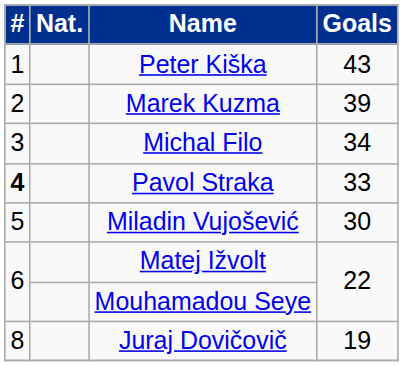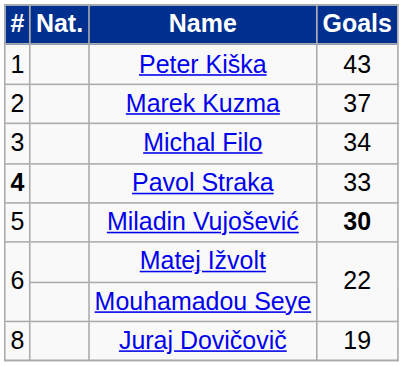 <table class="wikitable" style="text-align:center;">
 <tr>
 <th style="color:white; background:#00308F;">#</th>
 <th style="color:white; background:#00308F;">Nat.</th>
 <th style="color:white; background:#00308F;">Name</th>
 <th style="color:white; background:#00308F;">Goals</th>
 </tr>
 <tr>
 <td>1</td>
 <td></td>
 <td><a href='#'>Peter Kiška</a></td>
 <td>43</td>
 </tr>
 <tr>
 <td>2</td>
 <td></td>
 <td><a href='#'>Marek Kuzma</a></td>
-<td>39</td>
+<td>37</td>
 </tr>
 <tr>
 <td>3</td>
 <td></td>
 <td><a href='#'>Michal Filo</a></td>
 <td>34</td>
 </tr>
 <tr>
 <td><strong>4</strong></td>
 <td></td>
 <td><a href='#'>Pavol Straka</a></td>
 <td>33</td>
 </tr>
 <tr>
 <td>5</td>
 <td></td>
 <td><a href='#'>Miladin Vujošević</a></td>
-<td>30</td>
+<td><strong>30</strong></td>
 </tr>
 <tr>
 <td rowspan=2>6</td>
 <td></td>
 <td><a href='#'>Matej Ižvolt</a></td>
 <td rowspan=2>22</td>
 </tr>
 <tr>
 <td></td>
 <td><a href='#'>Mouhamadou Seye</a></td>
 </tr>
 <tr>
 <td>8</td>
 <td></td>
 <td><a href='#'>Juraj Dovičovič</a></td>
 <td>19</td>
 </tr>
 <tr>
 </tr>
 </table>
